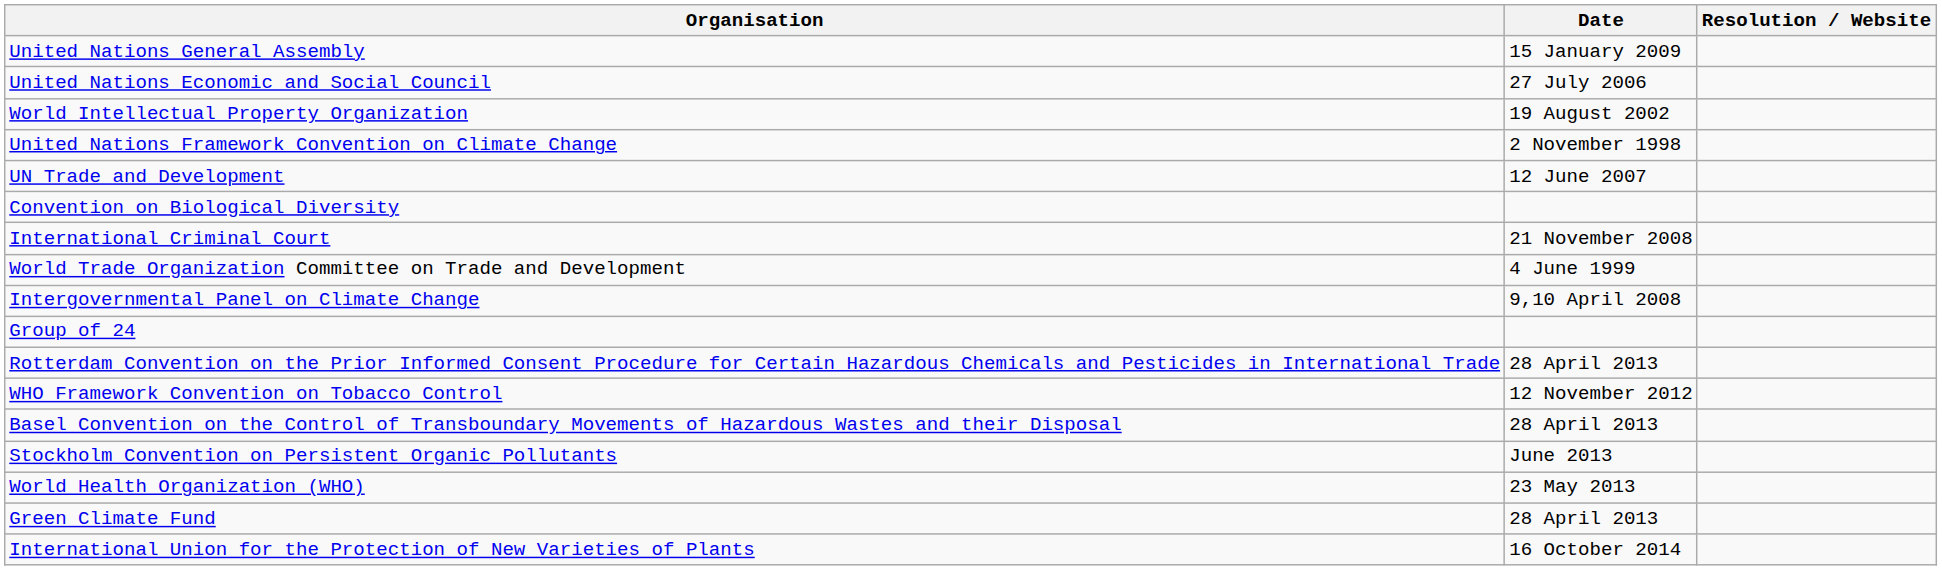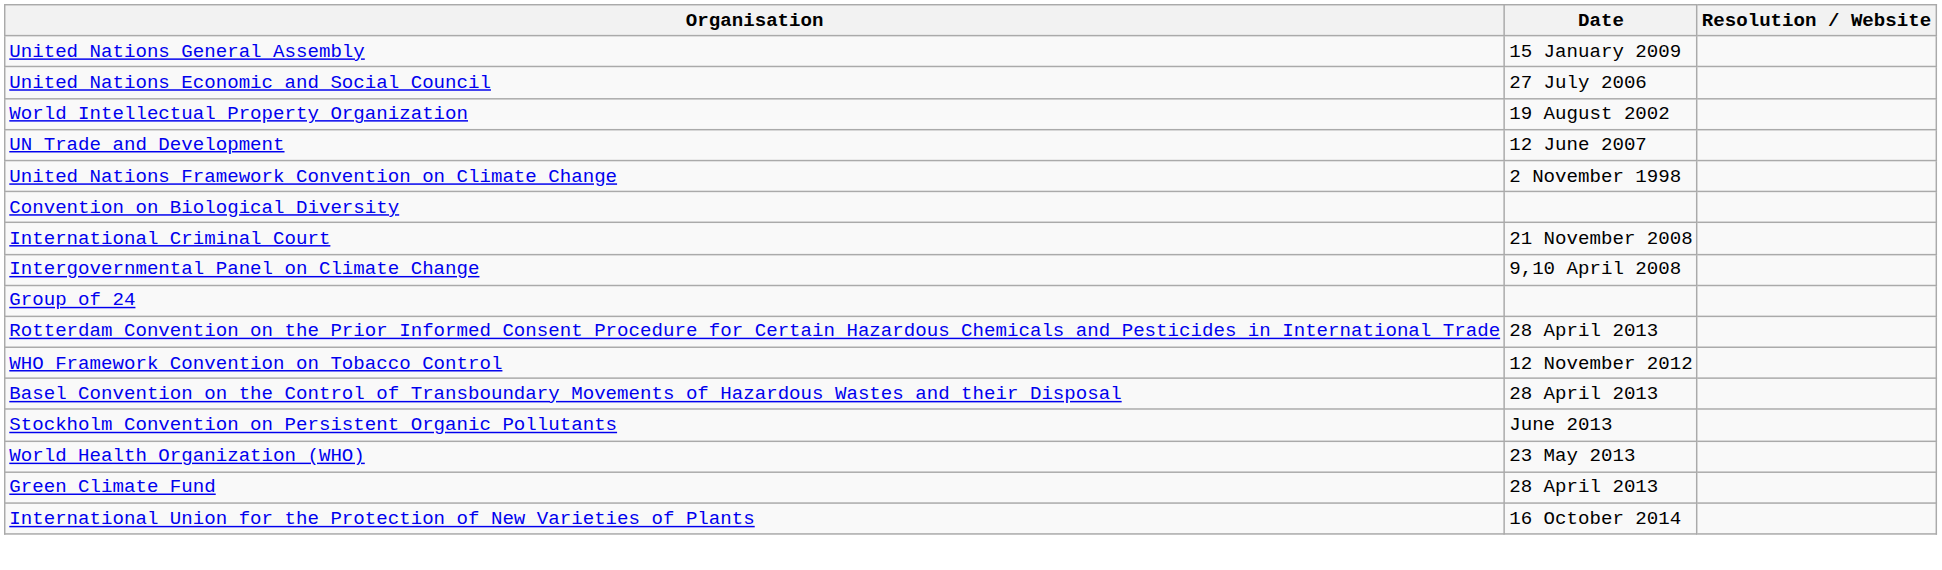 <table class="wikitable">
 <tr>
 <th>Organisation</th>
 <th>Date</th>
 <th>Resolution / Website</th>
 </tr>
 <tr>
 <td><a href='#'>United Nations General Assembly</a></td>
 <td>15 January 2009</td>
 <td></td>
 </tr>
 <tr>
 <td><a href='#'>United Nations Economic and Social Council</a></td>
 <td>27 July 2006</td>
 <td></td>
 </tr>
 <tr>
 <td><a href='#'>World Intellectual Property Organization</a></td>
 <td>19 August 2002</td>
 <td></td>
 </tr>
 <tr>
-<td><a href='#'>United Nations Framework Convention on Climate Change</a></td>
-<td>2 November 1998</td>
+<td><a href='#'>UN Trade and Development</a></td>
+<td>12 June 2007</td>
 <td></td>
 </tr>
 <tr>
-<td><a href='#'>UN Trade and Development</a></td>
-<td>12 June 2007</td>
+<td><a href='#'>United Nations Framework Convention on Climate Change</a></td>
+<td>2 November 1998</td>
 <td></td>
 </tr>
 <tr>
 <td><a href='#'>Convention on Biological Diversity</a></td>
 <td></td>
 <td></td>
 </tr>
 <tr>
 <td><a href='#'>International Criminal Court</a></td>
 <td>21 November 2008</td>
-<td></td>
-</tr>
-<tr>
-<td><a href='#'>World Trade Organization</a> Committee on Trade and Development</td>
-<td>4 June 1999</td>
 <td></td>
 </tr>
 <tr>
 <td><a href='#'>Intergovernmental Panel on Climate Change</a></td>
 <td>9,10 April 2008</td>
 <td></td>
 </tr>
 <tr>
 <td><a href='#'>Group of 24</a></td>
 <td></td>
 <td></td>
 </tr>
 <tr>
 <td><a href='#'>Rotterdam Convention on the Prior Informed Consent Procedure for Certain Hazardous Chemicals and Pesticides in International Trade</a></td>
 <td>28 April 2013</td>
 <td></td>
 </tr>
 <tr>
 <td><a href='#'>WHO Framework Convention on Tobacco Control</a></td>
 <td>12 November 2012</td>
 <td></td>
 </tr>
 <tr>
 <td><a href='#'>Basel Convention on the Control of Transboundary Movements of Hazardous Wastes and their Disposal</a></td>
 <td>28 April 2013</td>
 <td></td>
 </tr>
 <tr>
 <td><a href='#'>Stockholm Convention on Persistent Organic Pollutants</a></td>
 <td>June 2013</td>
 <td></td>
 </tr>
 <tr>
 <td><a href='#'>World Health Organization (WHO)</a></td>
 <td>23 May 2013</td>
 <td></td>
 </tr>
 <tr>
 <td><a href='#'>Green Climate Fund</a></td>
 <td>28 April 2013</td>
 <td></td>
 </tr>
 <tr>
 <td><a href='#'>International Union for the Protection of New Varieties of Plants</a></td>
 <td>16 October 2014</td>
 <td></td>
 </tr>
 </table>
